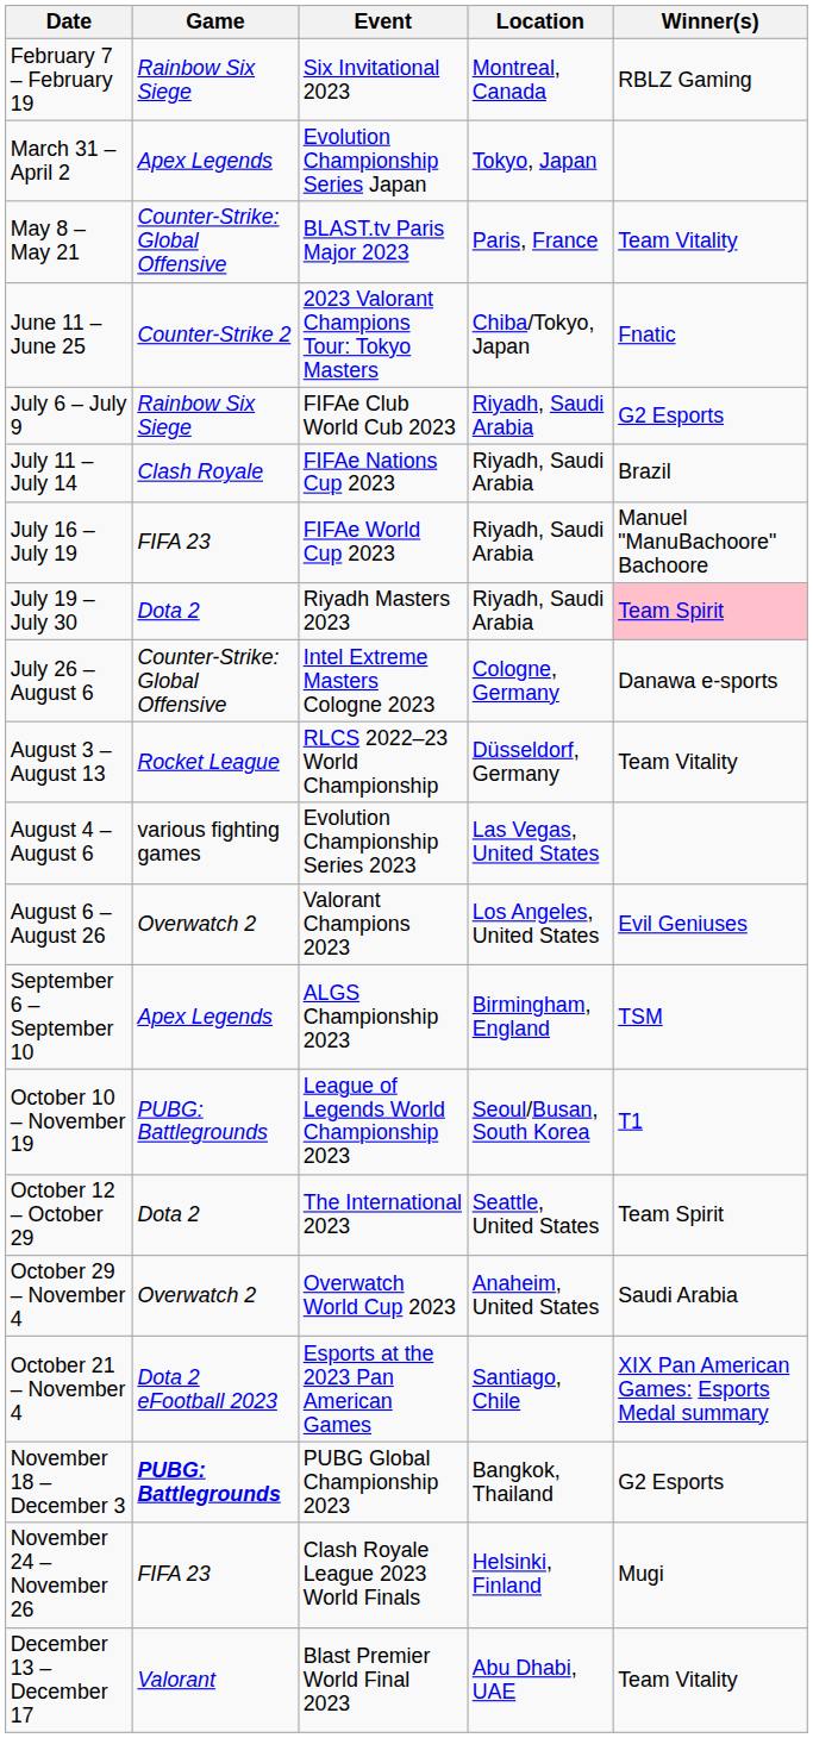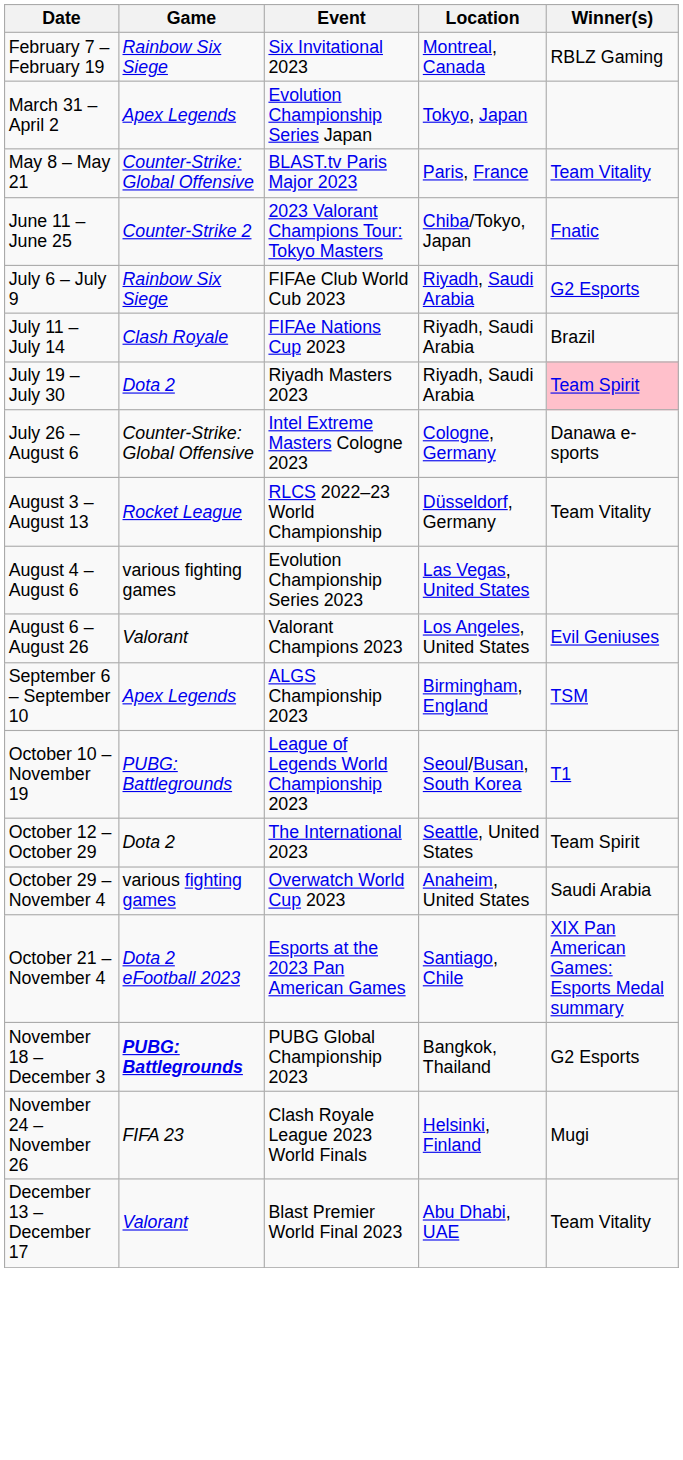 <table class="wikitable">
 <tr>
 <th>Date</th>
 <th>Game</th>
 <th>Event</th>
 <th>Location</th>
 <th>Winner(s)</th>
 </tr>
 <tr>
 <td>February 7 – February 19</td>
 <td><a href='#'><em>Rainbow Six Siege</em></a></td>
 <td><a href='#'>Six Invitational</a> 2023</td>
 <td><a href='#'>Montreal</a>, <a href='#'>Canada</a></td>
 <td>RBLZ Gaming</td>
 </tr>
 <tr>
 <td>March 31 – April 2</td>
 <td><em><a href='#'>Apex Legends</a></em></td>
 <td><a href='#'>Evolution Championship Series</a> Japan</td>
 <td><a href='#'>Tokyo</a>, <a href='#'>Japan</a></td>
 <td></td>
 </tr>
 <tr>
 <td>May 8 – May 21</td>
 <td><em><a href='#'>Counter-Strike: Global Offensive</a></em></td>
 <td><a href='#'>BLAST.tv Paris Major 2023</a></td>
 <td><a href='#'>Paris</a>, <a href='#'>France</a></td>
 <td><a href='#'>Team Vitality</a></td>
 </tr>
 <tr>
 <td>June 11 – June 25</td>
 <td><em><a href='#'>Counter-Strike 2</a></em></td>
 <td><a href='#'>2023 Valorant Champions Tour: Tokyo Masters</a></td>
 <td><a href='#'>Chiba</a>/Tokyo, Japan</td>
 <td><a href='#'>Fnatic</a></td>
 </tr>
 <tr>
 <td>July 6 – July 9</td>
 <td><a href='#'><em>Rainbow Six Siege</em></a></td>
 <td>FIFAe Club World Cub 2023</td>
 <td><a href='#'>Riyadh</a>, <a href='#'>Saudi Arabia</a></td>
 <td><a href='#'>G2 Esports</a></td>
 </tr>
 <tr>
 <td>July 11 – July 14</td>
 <td><em><a href='#'>Clash Royale</a></em></td>
 <td><a href='#'>FIFAe Nations Cup</a> 2023</td>
 <td>Riyadh, Saudi Arabia</td>
 <td>Brazil</td>
 </tr>
 <tr>
-<td>July 16 – July 19</td>
-<td><em>FIFA 23</em></td>
-<td><a href='#'>FIFAe World Cup</a> 2023</td>
-<td>Riyadh, Saudi Arabia</td>
-<td>Manuel "ManuBachoore" Bachoore</td>
-</tr>
-<tr>
 <td>July 19 – July 30</td>
 <td><em><a href='#'>Dota 2</a></em></td>
 <td>Riyadh Masters 2023</td>
 <td>Riyadh, Saudi Arabia</td>
 <td style="background: pink;"><a href='#'>Team Spirit</a></td>
 </tr>
 <tr>
 <td>July 26 – August 6</td>
 <td><em>Counter-Strike: Global Offensive</em></td>
 <td><a href='#'>Intel Extreme Masters</a> Cologne 2023</td>
 <td><a href='#'>Cologne</a>, <a href='#'>Germany</a></td>
 <td>Danawa e-sports</td>
 </tr>
 <tr>
 <td>August 3 – August 13</td>
 <td><em><a href='#'>Rocket League</a></em></td>
 <td><a href='#'>RLCS</a> 2022–23 World Championship</td>
 <td><a href='#'>Düsseldorf</a>, Germany</td>
 <td>Team Vitality</td>
 </tr>
 <tr>
 <td>August 4 – August 6</td>
 <td>various fighting games</td>
 <td>Evolution Championship Series 2023</td>
 <td><a href='#'>Las Vegas</a>, <a href='#'>United States</a></td>
 <td></td>
 </tr>
 <tr>
 <td>August 6 – August 26</td>
-<td><em>Overwatch 2</em></td>
+<td><em>Valorant</em></td>
 <td>Valorant Champions 2023</td>
 <td><a href='#'>Los Angeles</a>, United States</td>
 <td><a href='#'>Evil Geniuses</a></td>
 </tr>
 <tr>
 <td>September 6 – September 10</td>
 <td><em><a href='#'>Apex Legends</a></em></td>
 <td><a href='#'>ALGS</a> Championship 2023</td>
 <td><a href='#'>Birmingham</a>, <a href='#'>England</a></td>
 <td><a href='#'>TSM</a></td>
 </tr>
 <tr>
 <td>October 10 – November 19</td>
 <td><em><a href='#'>PUBG: Battlegrounds</a></em></td>
 <td><a href='#'>League of Legends World Championship</a> 2023</td>
 <td><a href='#'>Seoul</a>/<a href='#'>Busan</a>, <a href='#'>South Korea</a></td>
 <td><a href='#'>T1</a></td>
 </tr>
 <tr>
 <td>October 12 – October 29</td>
 <td><em>Dota 2</em></td>
 <td><a href='#'>The International</a> 2023</td>
 <td><a href='#'>Seattle</a>, United States</td>
 <td>Team Spirit</td>
 </tr>
 <tr>
 <td>October 29 – November 4</td>
-<td><em>Overwatch 2</em></td>
+<td>various <a href='#'>fighting games</a></td>
 <td><a href='#'>Overwatch World Cup</a> 2023</td>
 <td><a href='#'>Anaheim</a>, United States</td>
 <td>Saudi Arabia</td>
 </tr>
 <tr>
 <td>October 21 – November 4</td>
 <td><em><a href='#'>Dota 2</a></em><br><em><a href='#'>eFootball 2023</a></em></td>
 <td><a href='#'>Esports at the 2023 Pan American Games</a></td>
 <td><a href='#'>Santiago</a>, <a href='#'>Chile</a></td>
 <td><a href='#'>XIX Pan American Games:</a> <a href='#'>Esports Medal summary</a></td>
 </tr>
 <tr>
 <td>November 18 – December 3</td>
 <td><strong><em><a href='#'>PUBG: Battlegrounds</a></em></strong></td>
 <td>PUBG Global Championship 2023</td>
 <td>Bangkok, Thailand</td>
 <td>G2 Esports</td>
 </tr>
 <tr>
 <td>November 24 – November 26</td>
 <td><em>FIFA 23</em></td>
 <td>Clash Royale League 2023 World Finals</td>
 <td><a href='#'>Helsinki</a>, <a href='#'>Finland</a></td>
 <td>Mugi</td>
 </tr>
 <tr>
 <td>December 13 – December 17</td>
 <td><em><a href='#'>Valorant</a></em></td>
 <td>Blast Premier World Final 2023</td>
 <td><a href='#'>Abu Dhabi</a>, <a href='#'>UAE</a></td>
 <td>Team Vitality</td>
 </tr>
 </table>
